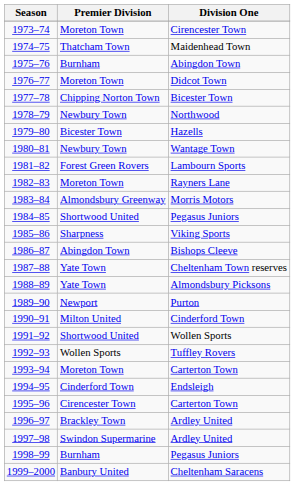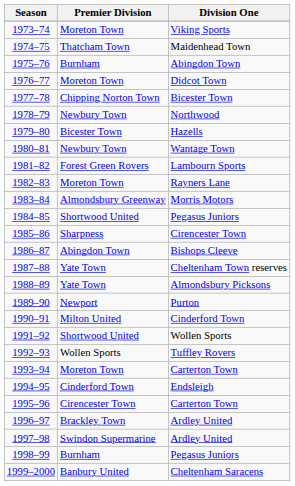 <table class=wikitable>
 <tr>
 <th>Season</th>
 <th>Premier Division</th>
 <th>Division One</th>
 </tr>
 <tr>
 </tr>
 <tr>
 <td align=center><a href='#'>1973–74</a></td>
 <td><a href='#'>Moreton Town</a></td>
-<td><a href='#'>Cirencester Town</a></td>
+<td><a href='#'>Viking Sports</a></td>
 </tr>
 <tr>
 <td align=center><a href='#'>1974–75</a></td>
 <td><a href='#'>Thatcham Town</a></td>
 <td>Maidenhead Town</td>
 </tr>
 <tr>
 <td align=center><a href='#'>1975–76</a></td>
 <td><a href='#'>Burnham</a></td>
 <td><a href='#'>Abingdon Town</a></td>
 </tr>
 <tr>
 <td align=center><a href='#'>1976–77</a></td>
 <td><a href='#'>Moreton Town</a></td>
 <td><a href='#'>Didcot Town</a></td>
 </tr>
 <tr>
 <td align=center><a href='#'>1977–78</a></td>
 <td><a href='#'>Chipping Norton Town</a></td>
 <td><a href='#'>Bicester Town</a></td>
 </tr>
 <tr>
 <td align=center><a href='#'>1978–79</a></td>
 <td><a href='#'>Newbury Town</a></td>
 <td><a href='#'>Northwood</a></td>
 </tr>
 <tr>
 <td align=center><a href='#'>1979–80</a></td>
 <td><a href='#'>Bicester Town</a></td>
 <td><a href='#'>Hazells</a></td>
 </tr>
 <tr>
 <td align=center><a href='#'>1980–81</a></td>
 <td><a href='#'>Newbury Town</a></td>
 <td><a href='#'>Wantage Town</a></td>
 </tr>
 <tr>
 <td align=center><a href='#'>1981–82</a></td>
 <td><a href='#'>Forest Green Rovers</a></td>
 <td><a href='#'>Lambourn Sports</a></td>
 </tr>
 <tr>
 <td align=center><a href='#'>1982–83</a></td>
 <td><a href='#'>Moreton Town</a></td>
 <td><a href='#'>Rayners Lane</a></td>
 </tr>
 <tr>
 <td align=center><a href='#'>1983–84</a></td>
 <td><a href='#'>Almondsbury Greenway</a></td>
 <td><a href='#'>Morris Motors</a></td>
 </tr>
 <tr>
 <td align=center><a href='#'>1984–85</a></td>
 <td><a href='#'>Shortwood United</a></td>
 <td><a href='#'>Pegasus Juniors</a></td>
 </tr>
 <tr>
 <td align=center><a href='#'>1985–86</a></td>
 <td><a href='#'>Sharpness</a></td>
-<td><a href='#'>Viking Sports</a></td>
+<td><a href='#'>Cirencester Town</a></td>
 </tr>
 <tr>
 <td align=center><a href='#'>1986–87</a></td>
 <td><a href='#'>Abingdon Town</a></td>
 <td><a href='#'>Bishops Cleeve</a></td>
 </tr>
 <tr>
 <td align=center><a href='#'>1987–88</a></td>
 <td><a href='#'>Yate Town</a></td>
 <td><a href='#'>Cheltenham Town</a> reserves</td>
 </tr>
 <tr>
 <td align=center><a href='#'>1988–89</a></td>
 <td><a href='#'>Yate Town</a></td>
 <td><a href='#'>Almondsbury Picksons</a></td>
 </tr>
 <tr>
 <td align=center><a href='#'>1989–90</a></td>
 <td><a href='#'>Newport</a></td>
 <td><a href='#'>Purton</a></td>
 </tr>
 <tr>
 <td align=center><a href='#'>1990–91</a></td>
 <td><a href='#'>Milton United</a></td>
 <td><a href='#'>Cinderford Town</a></td>
 </tr>
 <tr>
 <td align=center><a href='#'>1991–92</a></td>
 <td><a href='#'>Shortwood United</a></td>
 <td>Wollen Sports</td>
 </tr>
 <tr>
 <td align=center><a href='#'>1992–93</a></td>
 <td>Wollen Sports</td>
 <td><a href='#'>Tuffley Rovers</a></td>
 </tr>
 <tr>
 <td align=center><a href='#'>1993–94</a></td>
 <td><a href='#'>Moreton Town</a></td>
 <td><a href='#'>Carterton Town</a></td>
 </tr>
 <tr>
 <td align=center><a href='#'>1994–95</a></td>
 <td><a href='#'>Cinderford Town</a></td>
 <td><a href='#'>Endsleigh</a></td>
 </tr>
 <tr>
 <td align=center><a href='#'>1995–96</a></td>
 <td><a href='#'>Cirencester Town</a></td>
 <td><a href='#'>Carterton Town</a></td>
 </tr>
 <tr>
 <td align=center><a href='#'>1996–97</a></td>
 <td><a href='#'>Brackley Town</a></td>
 <td><a href='#'>Ardley United</a></td>
 </tr>
 <tr>
 <td align=center><a href='#'>1997–98</a></td>
 <td><a href='#'>Swindon Supermarine</a></td>
 <td><a href='#'>Ardley United</a></td>
 </tr>
 <tr>
 <td align=center><a href='#'>1998–99</a></td>
 <td><a href='#'>Burnham</a></td>
 <td><a href='#'>Pegasus Juniors</a></td>
 </tr>
 <tr>
 <td align=center><a href='#'>1999–2000</a></td>
 <td><a href='#'>Banbury United</a></td>
 <td><a href='#'>Cheltenham Saracens</a></td>
 </tr>
 </table>
